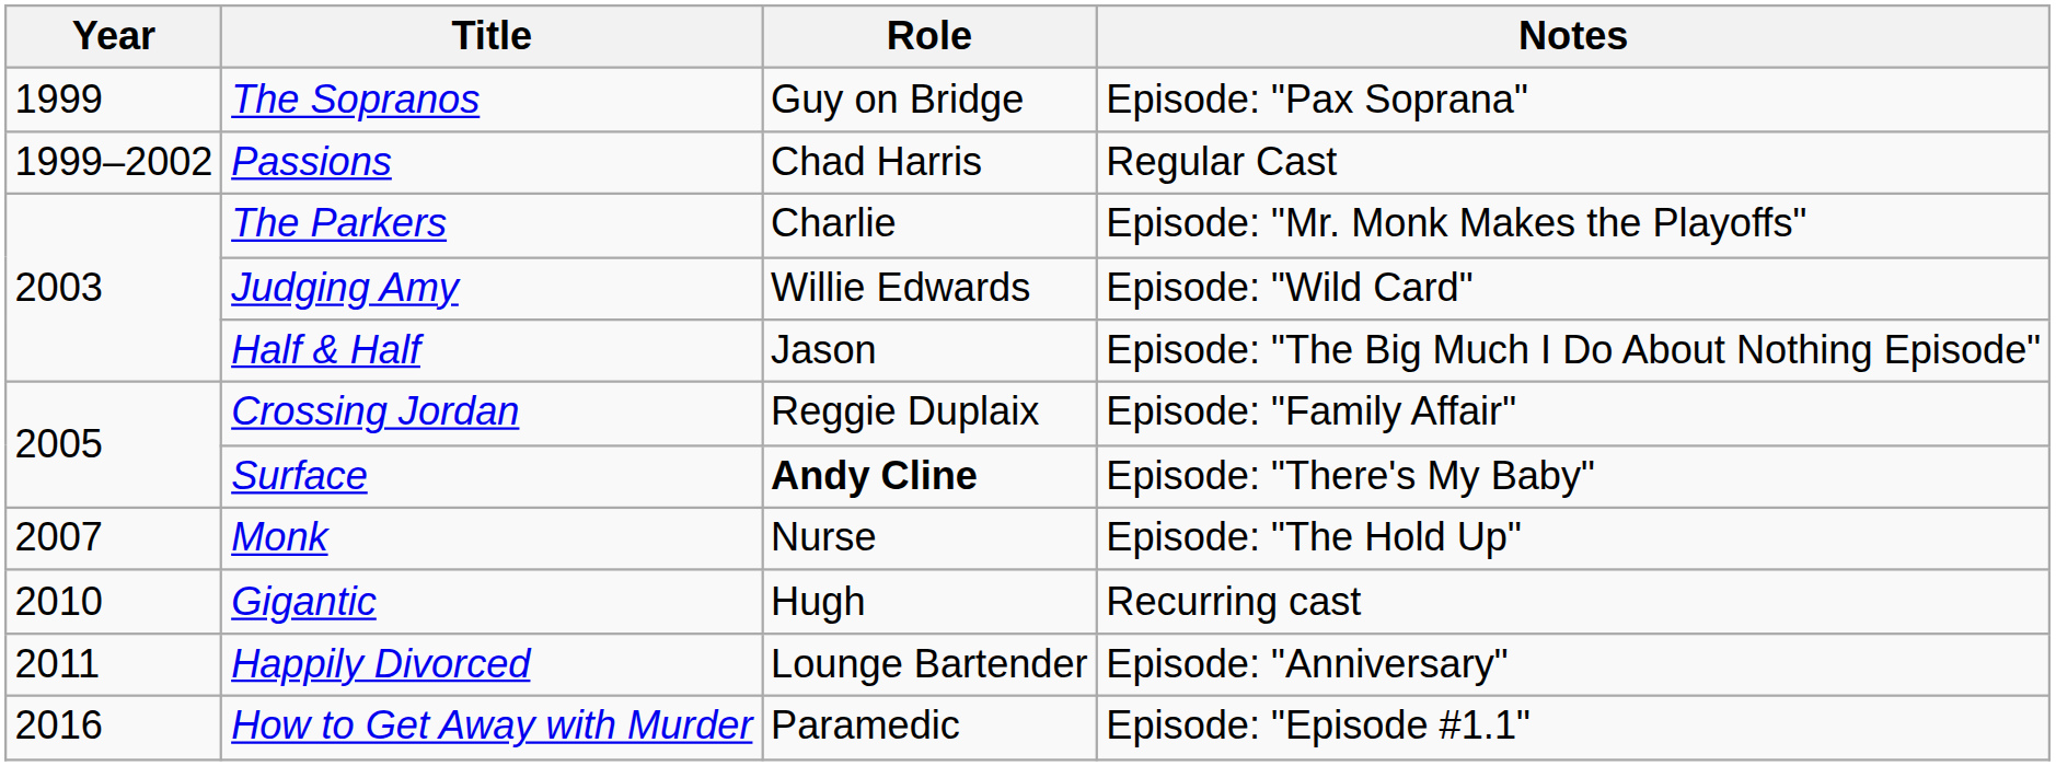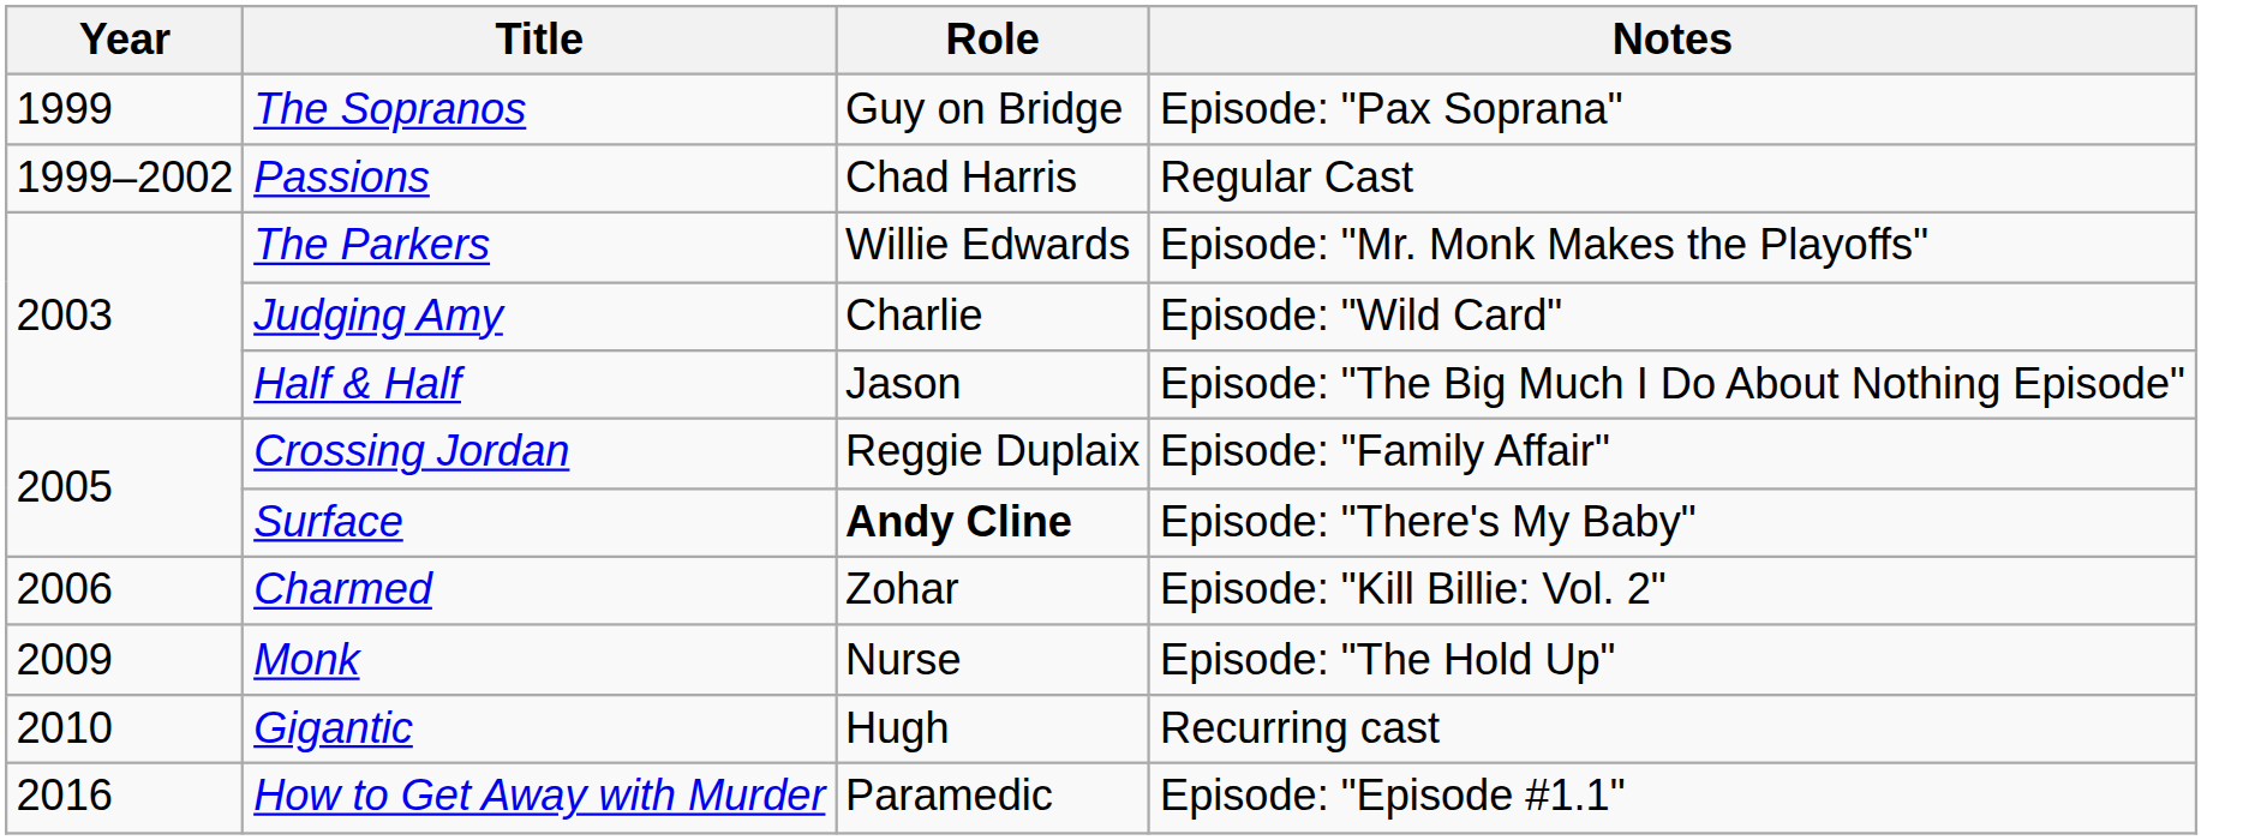 <table class="wikitable sortable">
 <tr>
 <th>Year</th>
 <th>Title</th>
 <th>Role</th>
 <th class="unsortable">Notes</th>
 </tr>
 <tr>
 <td>1999</td>
 <td><em><a href='#'>The Sopranos</a></em></td>
 <td>Guy on Bridge</td>
 <td>Episode: "Pax Soprana"</td>
 </tr>
 <tr>
 <td>1999–2002</td>
 <td><em><a href='#'>Passions</a></em></td>
 <td>Chad Harris</td>
 <td>Regular Cast</td>
 </tr>
 <tr>
 <td rowspan=3>2003</td>
 <td><em><a href='#'>The Parkers</a></em></td>
-<td>Charlie</td>
+<td>Willie Edwards</td>
 <td>Episode: "Mr. Monk Makes the Playoffs"</td>
 </tr>
 <tr>
 <td><em><a href='#'>Judging Amy</a></em></td>
-<td>Willie Edwards</td>
+<td>Charlie</td>
 <td>Episode: "Wild Card"</td>
 </tr>
 <tr>
 <td><em><a href='#'>Half & Half</a></em></td>
 <td>Jason</td>
 <td>Episode: "The Big Much I Do About Nothing Episode"</td>
 </tr>
 <tr>
 <td rowspan=2>2005</td>
 <td><em><a href='#'>Crossing Jordan</a></em></td>
 <td>Reggie Duplaix</td>
 <td>Episode: "Family Affair"</td>
 </tr>
 <tr>
 <td><em><a href='#'>Surface</a></em></td>
 <td><strong>Andy Cline</strong></td>
 <td>Episode: "There's My Baby"</td>
 </tr>
 <tr>
-<td>2007</td>
+<td>2006</td>
+<td><em><a href='#'>Charmed</a></em></td>
+<td>Zohar</td>
+<td>Episode: "Kill Billie: Vol. 2"</td>
+</tr>
+<tr>
+<td>2009</td>
 <td><em><a href='#'>Monk</a></em></td>
 <td>Nurse</td>
 <td>Episode: "The Hold Up"</td>
 </tr>
 <tr>
 <td>2010</td>
 <td><em><a href='#'>Gigantic</a></em></td>
 <td>Hugh</td>
 <td>Recurring cast</td>
 </tr>
 <tr>
-<td>2011</td>
-<td><em><a href='#'>Happily Divorced</a></em></td>
-<td>Lounge Bartender</td>
-<td>Episode: "Anniversary"</td>
-</tr>
-<tr>
 <td>2016</td>
 <td><em><a href='#'>How to Get Away with Murder</a></em></td>
 <td>Paramedic</td>
 <td>Episode: "Episode #1.1"</td>
 </tr>
 </table>
